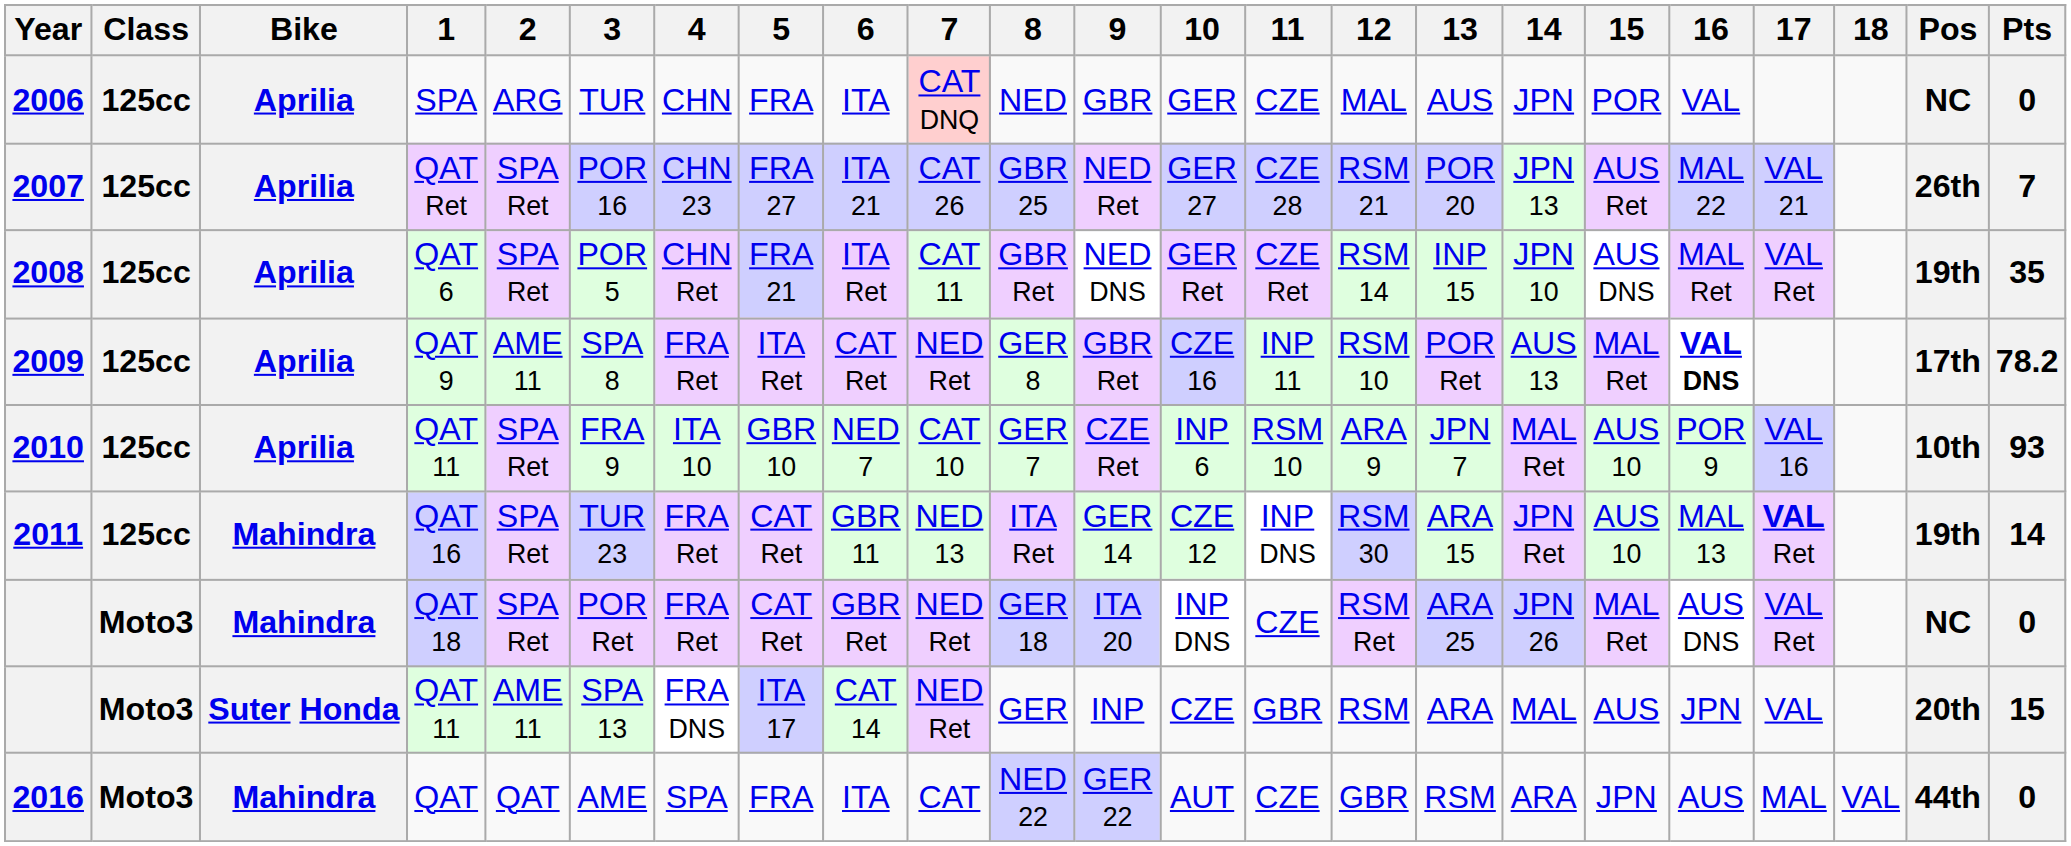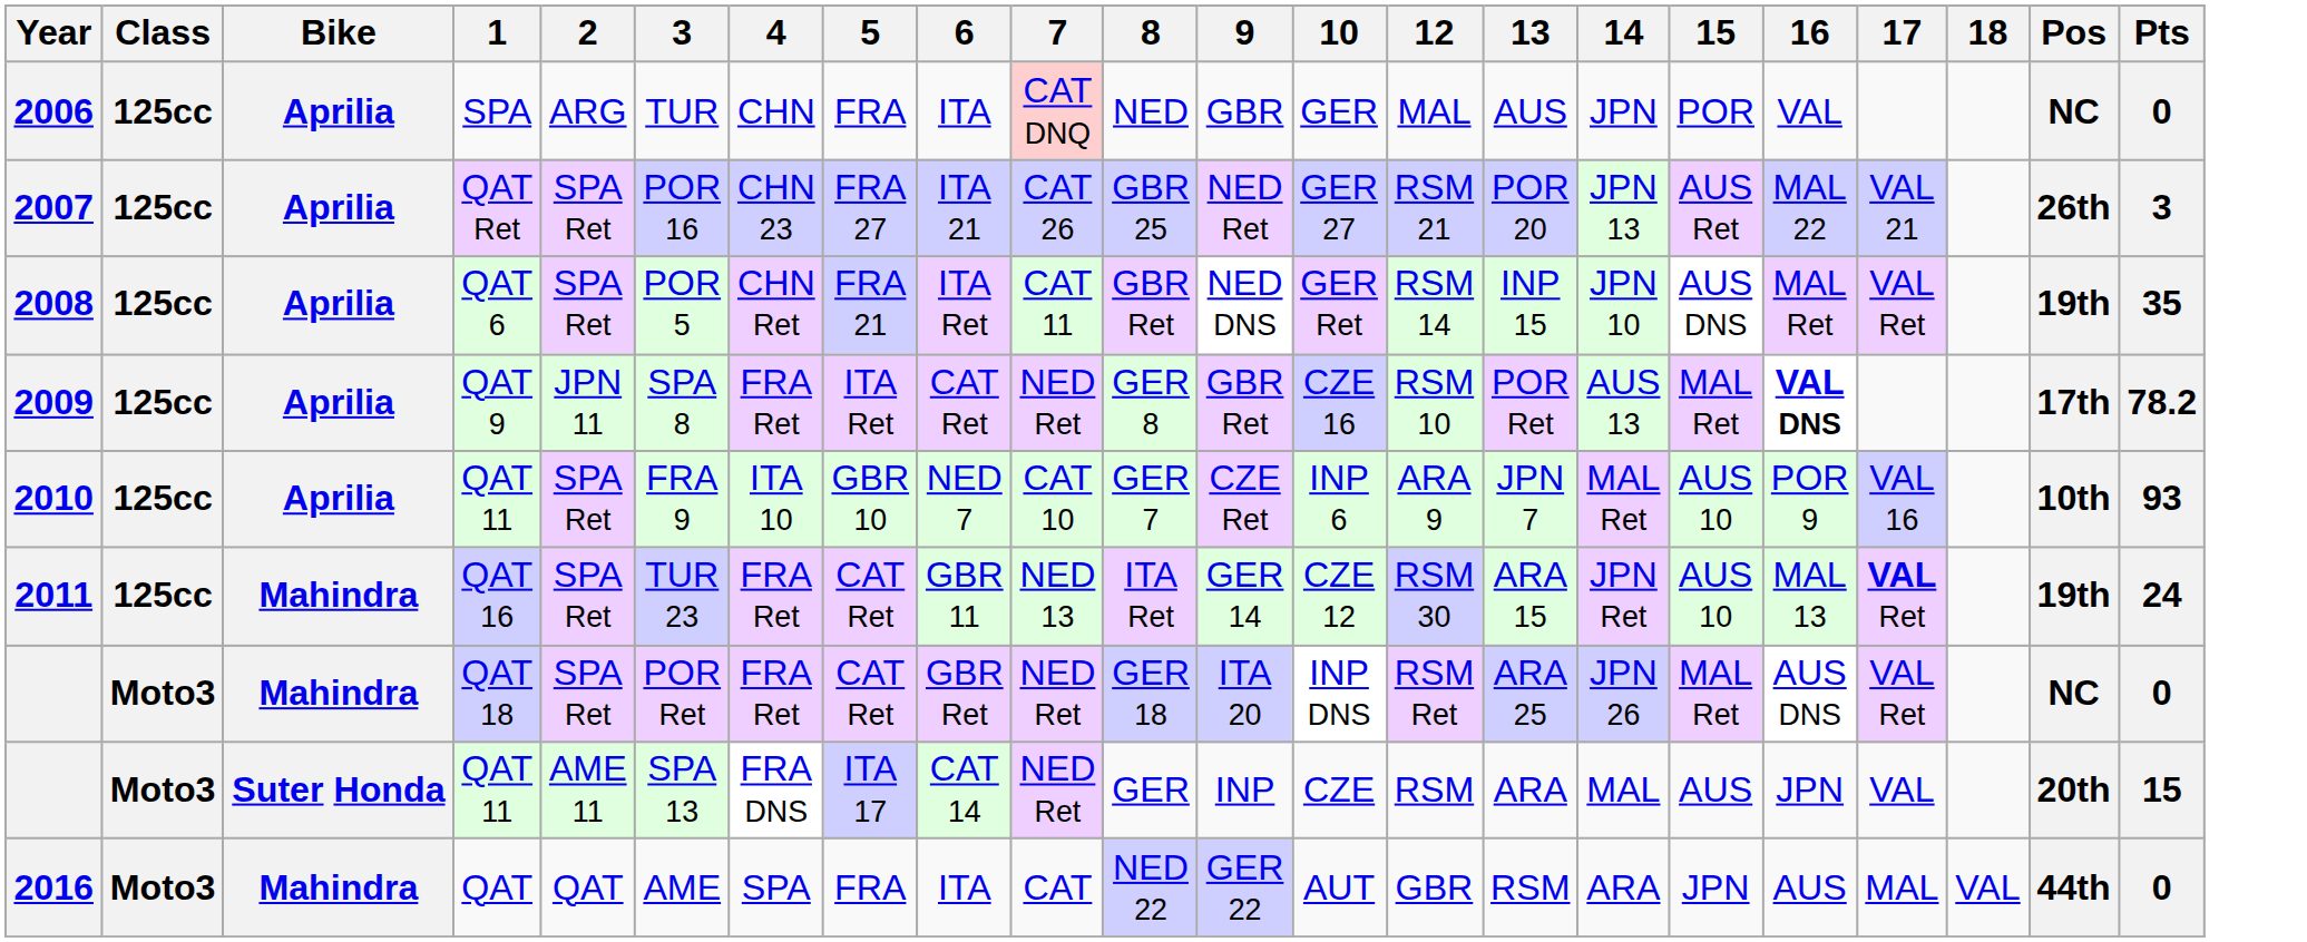 <table class="wikitable" style="text-align:center">
 <tr>
 <th>Year</th>
 <th>Class</th>
 <th>Bike</th>
 <th>1</th>
 <th>2</th>
 <th>3</th>
 <th>4</th>
 <th>5</th>
 <th>6</th>
 <th>7</th>
 <th>8</th>
 <th>9</th>
 <th>10</th>
-<th>11</th>
 <th>12</th>
 <th>13</th>
 <th>14</th>
 <th>15</th>
 <th>16</th>
 <th>17</th>
 <th>18</th>
 <th>Pos</th>
 <th>Pts</th>
 </tr>
 <tr>
 <th><a href='#'>2006</a></th>
 <th>125cc</th>
 <th><a href='#'>Aprilia</a></th>
 <td><a href='#'>SPA</a></td>
 <td><a href='#'>ARG</a></td>
 <td><a href='#'>TUR</a></td>
 <td><a href='#'>CHN</a></td>
 <td><a href='#'>FRA</a></td>
 <td><a href='#'>ITA</a></td>
 <td style="background:#FFCFCF;"><a href='#'>CAT</a><br><small>DNQ</small></td>
 <td><a href='#'>NED</a></td>
 <td><a href='#'>GBR</a></td>
 <td><a href='#'>GER</a></td>
-<td><a href='#'>CZE</a></td>
 <td><a href='#'>MAL</a></td>
 <td><a href='#'>AUS</a></td>
 <td><a href='#'>JPN</a></td>
 <td><a href='#'>POR</a></td>
 <td><a href='#'>VAL</a></td>
 <td></td>
 <td></td>
 <th>NC</th>
 <th>0</th>
 </tr>
 <tr>
 <th><a href='#'>2007</a></th>
 <th>125cc</th>
 <th><a href='#'>Aprilia</a></th>
 <td style="background:#EFCFFF;"><a href='#'>QAT</a><br><small>Ret</small></td>
 <td style="background:#EFCFFF;"><a href='#'>SPA</a><br><small>Ret</small></td>
 <td style="background:#cfcfff;"><a href='#'>POR</a><br><small>16</small></td>
 <td style="background:#cfcfff;"><a href='#'>CHN</a><br><small>23</small></td>
 <td style="background:#cfcfff;"><a href='#'>FRA</a><br><small>27</small></td>
 <td style="background:#cfcfff;"><a href='#'>ITA</a><br><small>21</small></td>
 <td style="background:#cfcfff;"><a href='#'>CAT</a><br><small>26</small></td>
 <td style="background:#cfcfff;"><a href='#'>GBR</a><br><small>25</small></td>
 <td style="background:#EFCFFF;"><a href='#'>NED</a><br><small>Ret</small></td>
 <td style="background:#cfcfff;"><a href='#'>GER</a><br><small>27</small></td>
-<td style="background:#cfcfff;"><a href='#'>CZE</a><br><small>28</small></td>
 <td style="background:#cfcfff;"><a href='#'>RSM</a><br><small>21</small></td>
 <td style="background:#cfcfff;"><a href='#'>POR</a><br><small>20</small></td>
 <td style="background:#dfffdf;"><a href='#'>JPN</a><br><small>13</small></td>
 <td style="background:#EFCFFF;"><a href='#'>AUS</a><br><small>Ret</small></td>
 <td style="background:#cfcfff;"><a href='#'>MAL</a><br><small>22</small></td>
 <td style="background:#cfcfff;"><a href='#'>VAL</a><br><small>21</small></td>
 <td></td>
 <th>26th</th>
-<th>7</th>
+<th>3</th>
 </tr>
 <tr>
 <th><a href='#'>2008</a></th>
 <th>125cc</th>
 <th><a href='#'>Aprilia</a></th>
 <td style="background:#dfffdf;"><a href='#'>QAT</a><br><small>6</small></td>
 <td style="background:#EFCFFF;"><a href='#'>SPA</a><br><small>Ret</small></td>
 <td style="background:#dfffdf;"><a href='#'>POR</a><br><small>5</small></td>
 <td style="background:#efcfff;"><a href='#'>CHN</a><br><small>Ret</small></td>
 <td style="background:#cfcfff;"><a href='#'>FRA</a><br><small>21</small></td>
 <td style="background:#EFCFFF;"><a href='#'>ITA</a><br><small>Ret</small></td>
 <td style="background:#dfffdf;"><a href='#'>CAT</a><br><small>11</small></td>
 <td style="background:#EFCFFF;"><a href='#'>GBR</a><br><small>Ret</small></td>
 <td style="background:#ffffff;"><a href='#'>NED</a><br><small>DNS</small></td>
 <td style="background:#EFCFFF;"><a href='#'>GER</a><br><small>Ret</small></td>
-<td style="background:#EFCFFF;"><a href='#'>CZE</a><br><small>Ret</small></td>
 <td style="background:#dfffdf;"><a href='#'>RSM</a><br><small>14</small></td>
 <td style="background:#dfffdf;"><a href='#'>INP</a><br><small>15</small></td>
 <td style="background:#dfffdf;"><a href='#'>JPN</a><br><small>10</small></td>
 <td style="background:#ffffff;"><a href='#'>AUS</a><br><small>DNS</small></td>
 <td style="background:#EFCFFF;"><a href='#'>MAL</a><br><small>Ret</small></td>
 <td style="background:#EFCFFF;"><a href='#'>VAL</a><br><small>Ret</small></td>
 <td></td>
 <th>19th</th>
 <th>35</th>
 </tr>
 <tr>
 <th><a href='#'>2009</a></th>
 <th>125cc</th>
 <th><a href='#'>Aprilia</a></th>
 <td style="background:#dfffdf;"><a href='#'>QAT</a><br><small>9</small></td>
-<td style="background:#dfffdf;"><a href='#'>AME</a><br><small>11</small></td>
+<td style="background:#dfffdf;"><a href='#'>JPN</a><br><small>11</small></td>
 <td style="background:#dfffdf;"><a href='#'>SPA</a><br><small>8</small></td>
 <td style="background:#EFCFFF;"><a href='#'>FRA</a><br><small>Ret</small></td>
 <td style="background:#EFCFFF;"><a href='#'>ITA</a><br><small>Ret</small></td>
 <td style="background:#EFCFFF;"><a href='#'>CAT</a><br><small>Ret</small></td>
 <td style="background:#EFCFFF;"><a href='#'>NED</a><br><small>Ret</small></td>
 <td style="background:#dfffdf;"><a href='#'>GER</a><br><small>8</small></td>
 <td style="background:#EFCFFF;"><a href='#'>GBR</a><br><small>Ret</small></td>
 <td style="background:#cfcfff;"><a href='#'>CZE</a><br><small>16</small></td>
-<td style="background:#dfffdf;"><a href='#'>INP</a><br><small>11</small></td>
 <td style="background:#dfffdf;"><a href='#'>RSM</a><br><small>10</small></td>
 <td style="background:#EFCFFF;"><a href='#'>POR</a><br><small>Ret</small></td>
 <td style="background:#dfffdf;"><a href='#'>AUS</a><br><small>13</small></td>
 <td style="background:#EFCFFF;"><a href='#'>MAL</a><br><small>Ret</small></td>
 <td style="background:#ffffff;"><strong><a href='#'>VAL</a><br><small>DNS</small></strong></td>
 <td></td>
 <td></td>
 <th>17th</th>
 <th>78.2</th>
 </tr>
 <tr>
 <th><a href='#'>2010</a></th>
 <th>125cc</th>
 <th><a href='#'>Aprilia</a></th>
 <td style="background:#dfffdf;"><a href='#'>QAT</a><br><small>11</small></td>
 <td style="background:#EFCFFF;"><a href='#'>SPA</a><br><small>Ret</small></td>
 <td style="background:#dfffdf;"><a href='#'>FRA</a><br><small>9</small></td>
 <td style="background:#dfffdf;"><a href='#'>ITA</a><br><small>10</small></td>
 <td style="background:#dfffdf;"><a href='#'>GBR</a><br><small>10</small></td>
 <td style="background:#dfffdf;"><a href='#'>NED</a><br><small>7</small></td>
 <td style="background:#dfffdf;"><a href='#'>CAT</a><br><small>10</small></td>
 <td style="background:#dfffdf;"><a href='#'>GER</a><br><small>7</small></td>
 <td style="background:#EFCFFF;"><a href='#'>CZE</a><br><small>Ret</small></td>
 <td style="background:#dfffdf;"><a href='#'>INP</a><br><small>6</small></td>
-<td style="background:#dfffdf;"><a href='#'>RSM</a><br><small>10</small></td>
 <td style="background:#dfffdf;"><a href='#'>ARA</a><br><small>9</small></td>
 <td style="background:#dfffdf;"><a href='#'>JPN</a><br><small>7</small></td>
 <td style="background:#EFCFFF;"><a href='#'>MAL</a><br><small>Ret</small></td>
 <td style="background:#dfffdf;"><a href='#'>AUS</a><br><small>10</small></td>
 <td style="background:#dfffdf;"><a href='#'>POR</a><br><small>9</small></td>
 <td style="background:#cfcfff;"><a href='#'>VAL</a><br><small>16</small></td>
 <td></td>
 <th>10th</th>
 <th>93</th>
 </tr>
 <tr>
 <th><a href='#'>2011</a></th>
 <th>125cc</th>
 <th><a href='#'>Mahindra</a></th>
 <td style="background:#cfcfff;"><a href='#'>QAT</a><br><small>16</small></td>
 <td style="background:#EFCFFF;"><a href='#'>SPA</a><br><small>Ret</small></td>
 <td style="background:#cfcfff;"><a href='#'>TUR</a><br><small>23</small></td>
 <td style="background:#EFCFFF;"><a href='#'>FRA</a><br><small>Ret</small></td>
 <td style="background:#EFCFFF;"><a href='#'>CAT</a><br><small>Ret</small></td>
 <td style="background:#dfffdf;"><a href='#'>GBR</a><br><small>11</small></td>
 <td style="background:#dfffdf;"><a href='#'>NED</a><br><small>13</small></td>
 <td style="background:#efcfff;"><a href='#'>ITA</a><br><small>Ret</small></td>
 <td style="background:#dfffdf;"><a href='#'>GER</a><br><small>14</small></td>
 <td style="background:#dfffdf;"><a href='#'>CZE</a><br><small>12</small></td>
-<td style="background:#ffffff;"><a href='#'>INP</a><br><small>DNS</small></td>
 <td style="background:#cfcfff;"><a href='#'>RSM</a><br><small>30</small></td>
 <td style="background:#dfffdf;"><a href='#'>ARA</a><br><small>15</small></td>
 <td style="background:#EFCFFF;"><a href='#'>JPN</a><br><small>Ret</small></td>
 <td style="background:#dfffdf;"><a href='#'>AUS</a><br><small>10</small></td>
 <td style="background:#dfffdf;"><a href='#'>MAL</a><br><small>13</small></td>
 <td style="background:#EFCFFF;"><strong><a href='#'>VAL</a></strong><br><small>Ret</small></td>
 <td></td>
 <th>19th</th>
-<th>14</th>
+<th>24</th>
 </tr>
 <tr>
 <th></th>
 <th>Moto3</th>
 <th><a href='#'>Mahindra</a></th>
 <td style="background:#cfcfff;"><a href='#'>QAT</a><br><small>18</small></td>
 <td style="background:#efcfff;"><a href='#'>SPA</a><br><small>Ret</small></td>
 <td style="background:#efcfff;"><a href='#'>POR</a><br><small>Ret</small></td>
 <td style="background:#efcfff;"><a href='#'>FRA</a><br><small>Ret</small></td>
 <td style="background:#efcfff;"><a href='#'>CAT</a><br><small>Ret</small></td>
 <td style="background:#efcfff;"><a href='#'>GBR</a><br><small>Ret</small></td>
 <td style="background:#efcfff;"><a href='#'>NED</a><br><small>Ret</small></td>
 <td style="background:#cfcfff;"><a href='#'>GER</a><br><small>18</small></td>
 <td style="background:#cfcfff;"><a href='#'>ITA</a><br><small>20</small></td>
 <td style="background:#ffffff;"><a href='#'>INP</a><br><small>DNS</small></td>
-<td><a href='#'>CZE</a></td>
 <td style="background:#efcfff;"><a href='#'>RSM</a><br><small>Ret</small></td>
 <td style="background:#cfcfff;"><a href='#'>ARA</a><br><small>25</small></td>
 <td style="background:#cfcfff;"><a href='#'>JPN</a><br><small>26</small></td>
 <td style="background:#efcfff;"><a href='#'>MAL</a><br><small>Ret</small></td>
 <td style="background:#ffffff;"><a href='#'>AUS</a><br><small>DNS</small></td>
 <td style="background:#efcfff;"><a href='#'>VAL</a><br><small>Ret</small></td>
 <td></td>
 <th>NC</th>
 <th>0</th>
 </tr>
 <tr>
 <th></th>
 <th>Moto3</th>
 <th><a href='#'>Suter</a> <a href='#'>Honda</a></th>
 <td style="background:#dfffdf;"><a href='#'>QAT</a><br><small>11</small></td>
 <td style="background:#dfffdf;"><a href='#'>AME</a><br><small>11</small></td>
 <td style="background:#dfffdf;"><a href='#'>SPA</a><br><small>13</small></td>
 <td style="background:#ffffff;"><a href='#'>FRA</a><br><small>DNS</small></td>
 <td style="background:#cfcfff;"><a href='#'>ITA</a><br><small>17</small></td>
 <td style="background:#dfffdf;"><a href='#'>CAT</a><br><small>14</small></td>
 <td style="background:#efcfff;"><a href='#'>NED</a><br><small>Ret</small></td>
 <td><a href='#'>GER</a></td>
 <td><a href='#'>INP</a></td>
 <td><a href='#'>CZE</a></td>
-<td><a href='#'>GBR</a></td>
 <td><a href='#'>RSM</a></td>
 <td><a href='#'>ARA</a></td>
 <td><a href='#'>MAL</a></td>
 <td><a href='#'>AUS</a></td>
 <td><a href='#'>JPN</a></td>
 <td><a href='#'>VAL</a></td>
 <td></td>
 <th>20th</th>
 <th>15</th>
 </tr>
 <tr>
 <th><a href='#'>2016</a></th>
 <th>Moto3</th>
 <th><a href='#'>Mahindra</a></th>
 <td><a href='#'>QAT</a></td>
 <td><a href='#'>QAT</a></td>
 <td><a href='#'>AME</a></td>
 <td><a href='#'>SPA</a></td>
 <td><a href='#'>FRA</a></td>
 <td><a href='#'>ITA</a></td>
 <td><a href='#'>CAT</a></td>
 <td style="background:#cfcfff;"><a href='#'>NED</a><br><small>22</small></td>
 <td style="background:#cfcfff;"><a href='#'>GER</a><br><small>22</small></td>
 <td><a href='#'>AUT</a></td>
-<td><a href='#'>CZE</a></td>
 <td><a href='#'>GBR</a></td>
 <td><a href='#'>RSM</a></td>
 <td><a href='#'>ARA</a></td>
 <td><a href='#'>JPN</a></td>
 <td><a href='#'>AUS</a></td>
 <td><a href='#'>MAL</a></td>
 <td><a href='#'>VAL</a></td>
 <th>44th</th>
 <th>0</th>
 </tr>
 </table>
